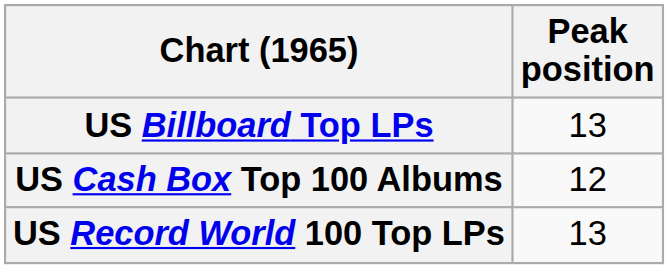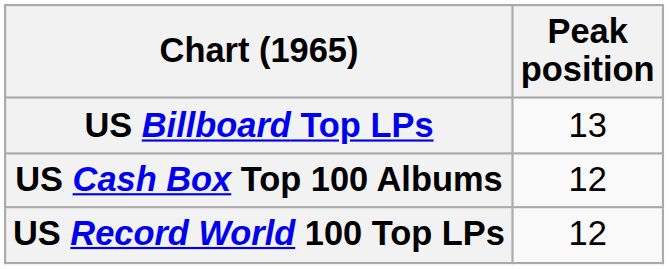 <table class="wikitable plainrowheaders sortable">
 <tr>
 <th scope="col">Chart (1965)</th>
 <th scope="col">Peak<br>position</th>
 </tr>
 <tr>
 <th scope="row">US <a href='#'><em>Billboard</em> Top LPs</a></th>
 <td align="center">13</td>
 </tr>
 <tr>
 <th scope="row">US <em><a href='#'>Cash Box</a></em> Top 100 Albums</th>
 <td style="text-align:center;">12</td>
 </tr>
 <tr>
 <th scope="row">US <em><a href='#'>Record World</a></em> 100 Top LPs</th>
-<td style="text-align:center;">13</td>
+<td style="text-align:center;">12</td>
 </tr>
 </table>
